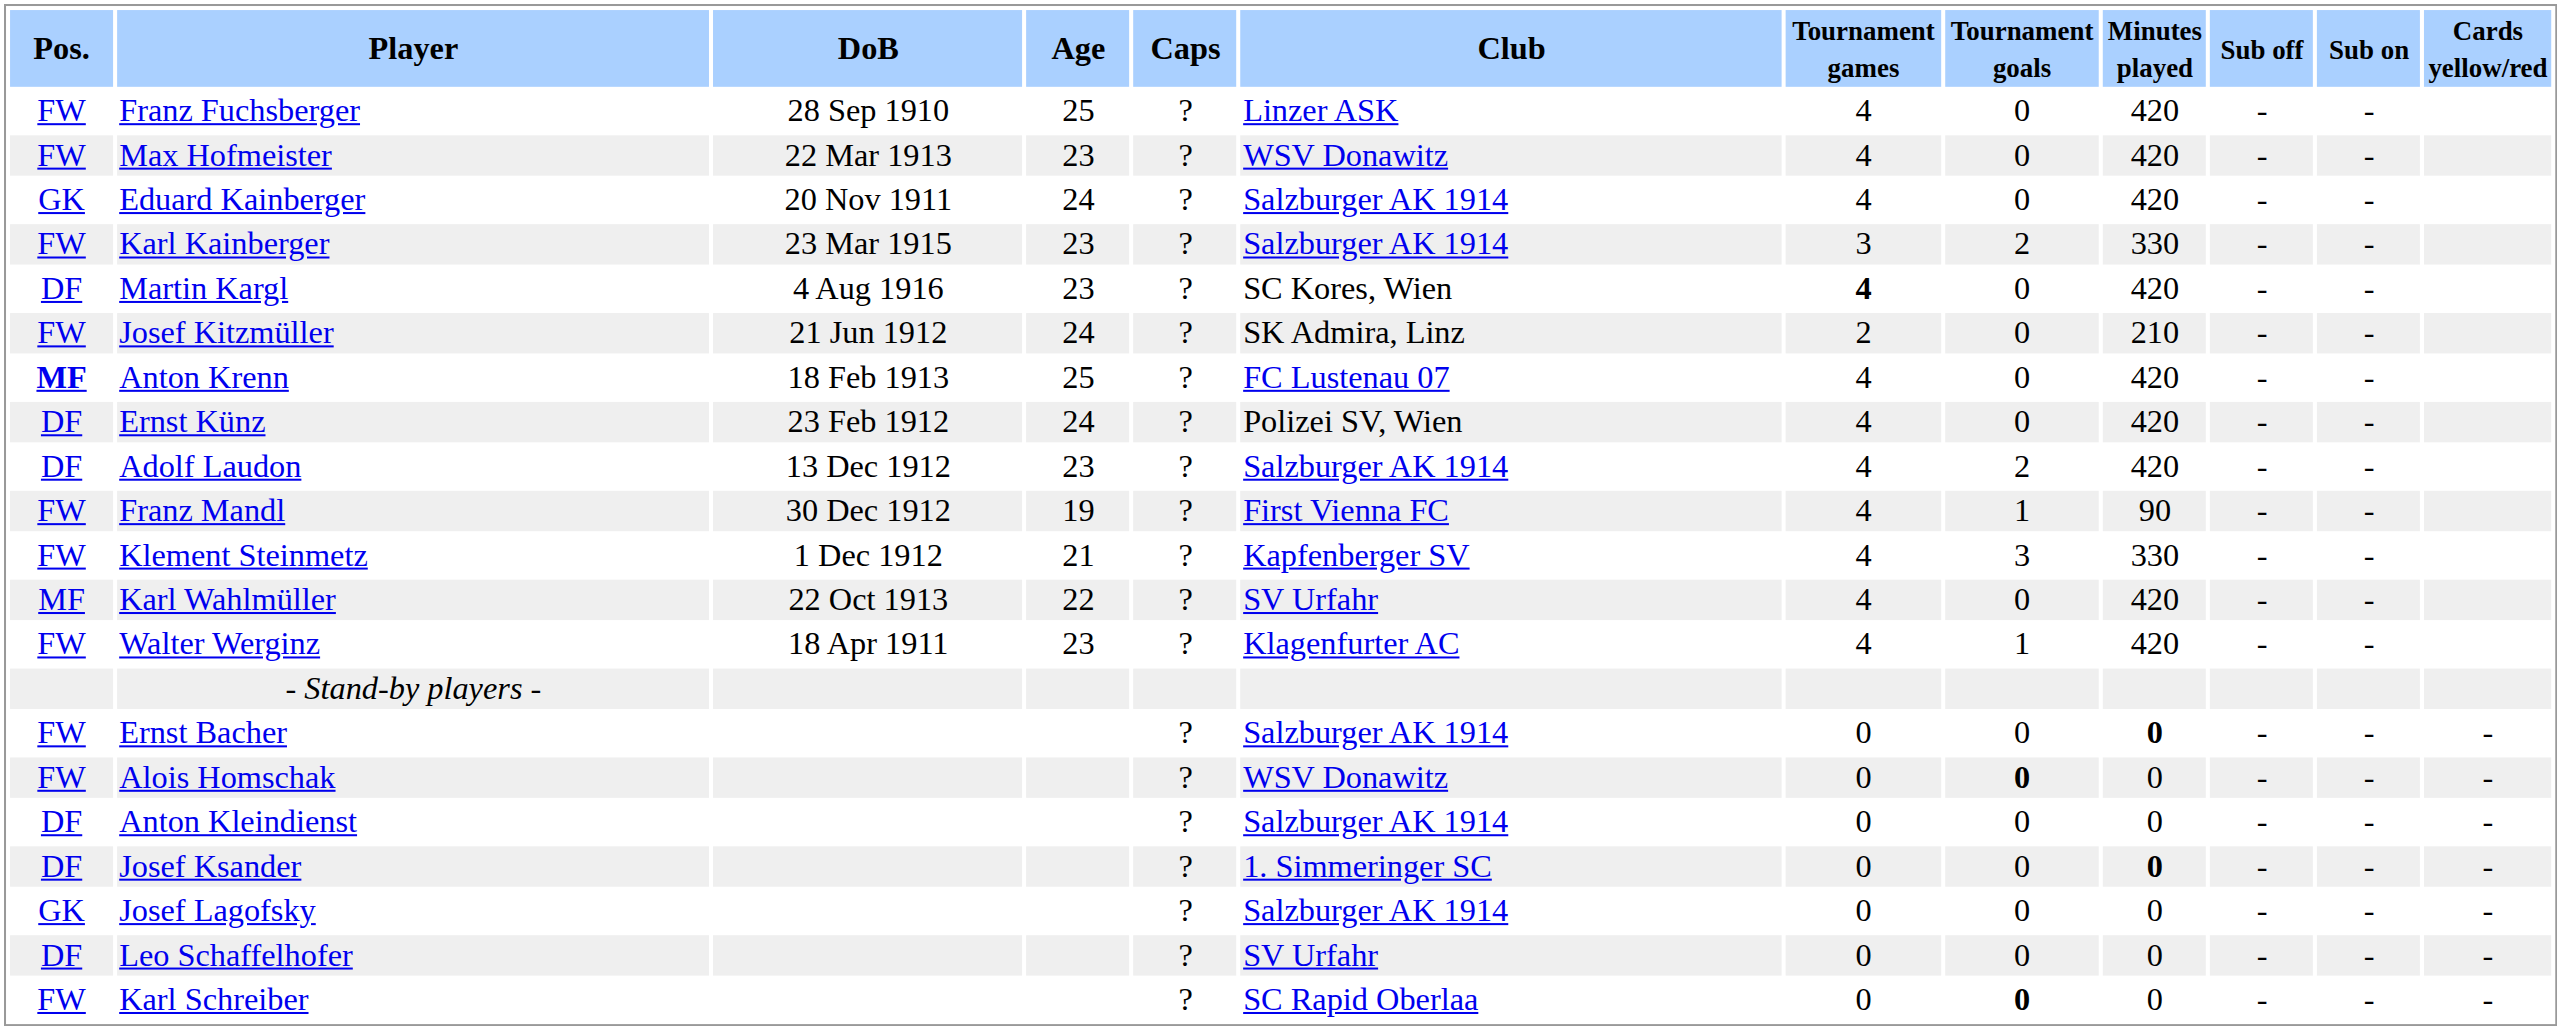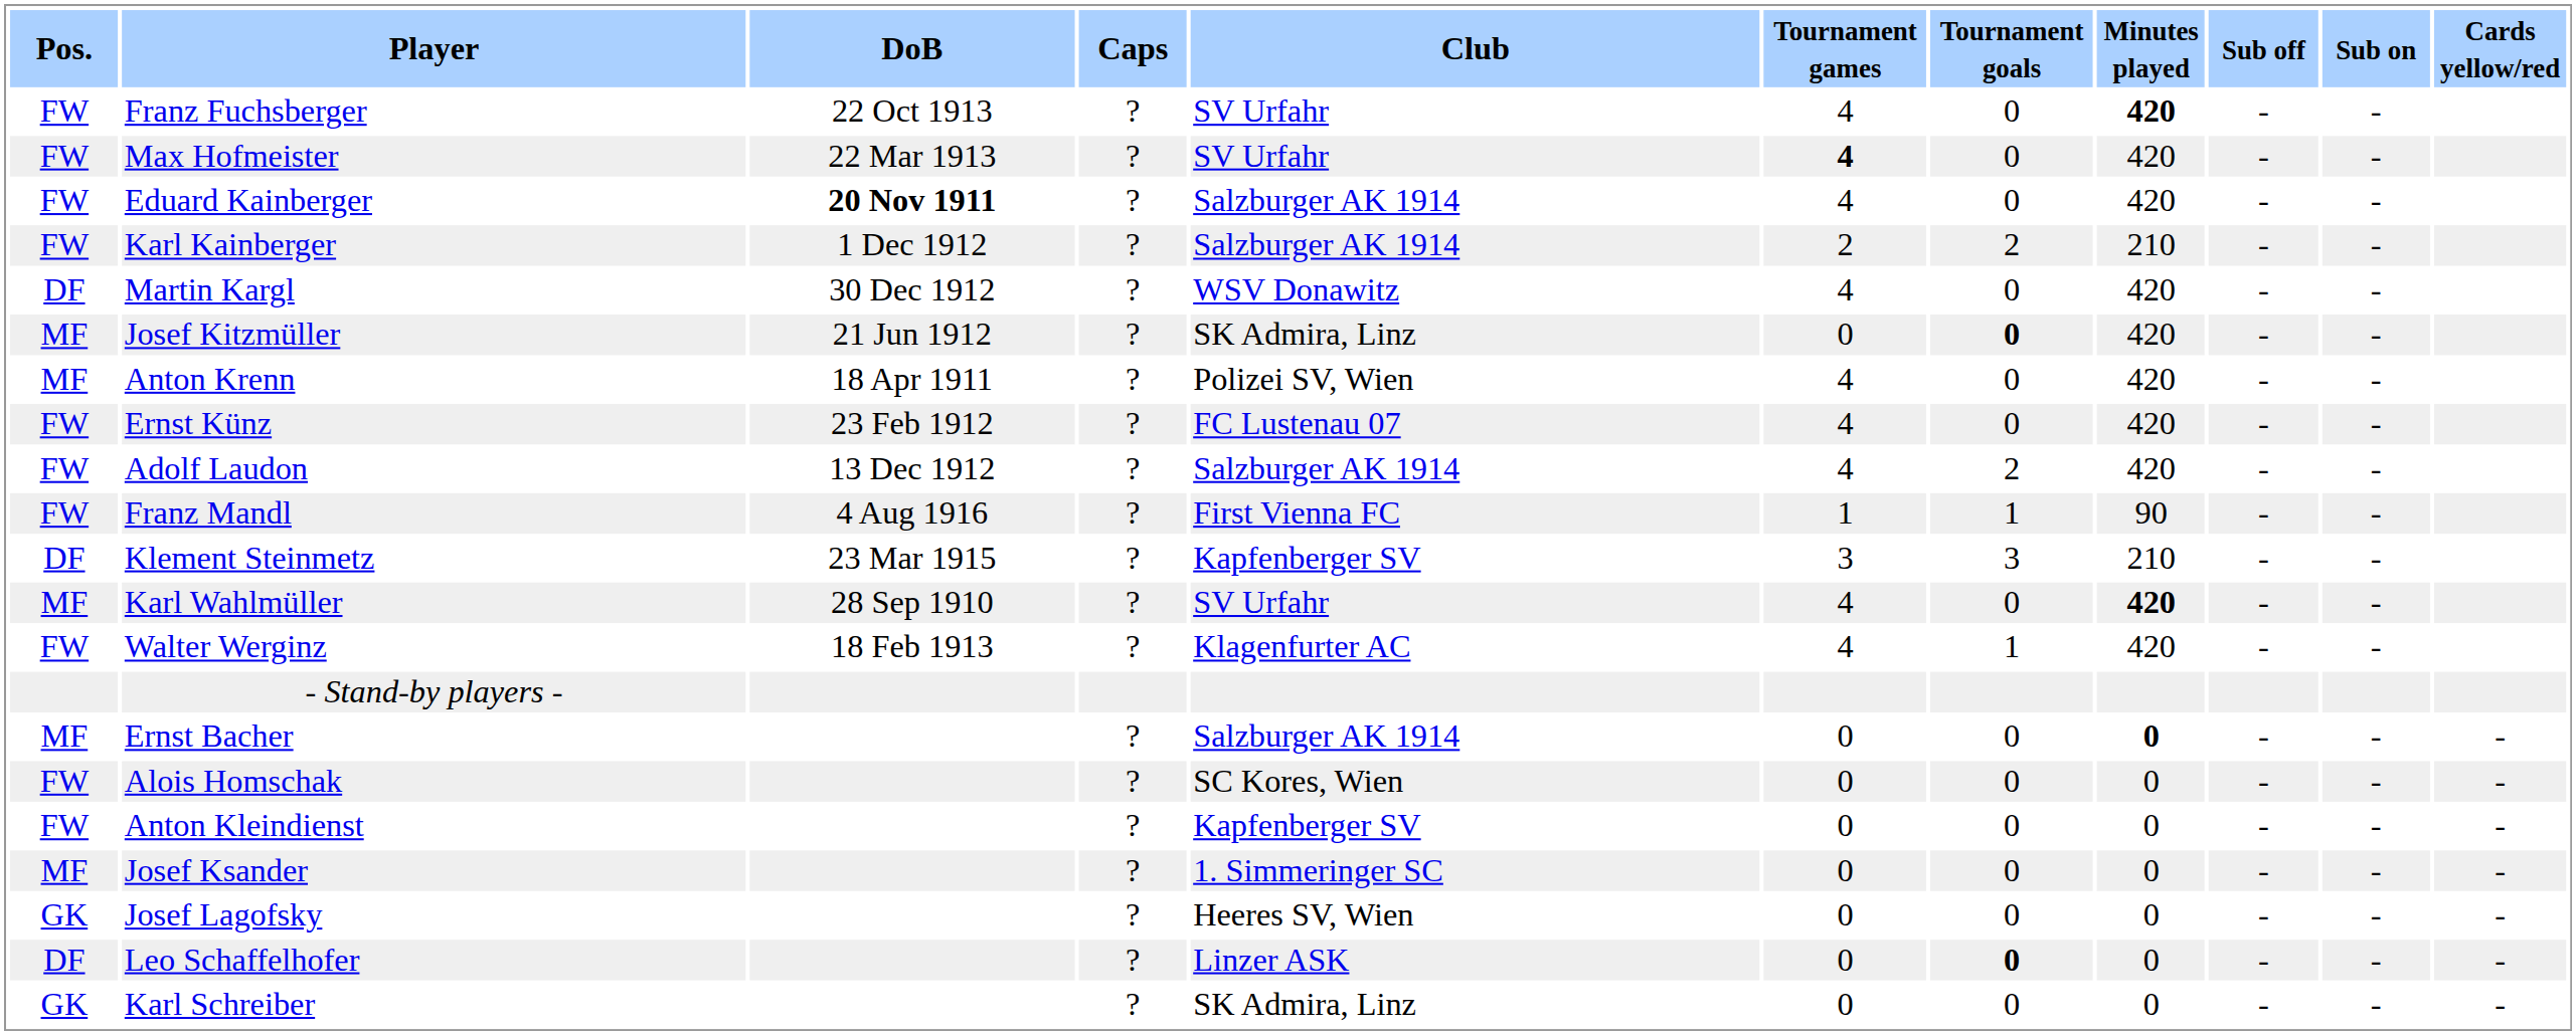 <table border="0" width="100%" style="border: 1px solid #999; background-color:#FFFFFF; text-align:center">
 <tr align="center" bgcolor="#AAD0FF">
 <th width=4%>Pos.</th>
 <th width=23%>Player</th>
 <th width=12%>DoB</th>
-<th width=4%>Age</th>
 <th width=4%>Caps</th>
 <th width=21%>Club</th>
 <th width=6%><small>Tournament<br>games</small></th>
 <th width=6%><small>Tournament<br>goals</small></th>
 <th width=4%><small>Minutes<br>played</small></th>
 <th width=4%><small>Sub off</small></th>
 <th width=4%><small>Sub on</small></th>
 <th width=4%><small>Cards<br>yellow/red</small></th>
 </tr>
 <tr>
 <td><a href='#'>FW</a></td>
 <td align="left"><a href='#'>Franz Fuchsberger</a></td>
-<td>28 Sep 1910</td>
-<td>25</td>
+<td>22 Oct 1913</td>
 <td>?</td>
-<td align="left"> <a href='#'>Linzer ASK</a></td>
+<td align="left"> <a href='#'>SV Urfahr</a></td>
 <td>4</td>
 <td>0</td>
-<td>420</td>
+<td><strong>420</strong></td>
 <td>-</td>
 <td>-</td>
 <td></td>
 </tr>
 <tr bgcolor="#EFEFEF">
 <td><a href='#'>FW</a></td>
 <td align="left"><a href='#'>Max Hofmeister</a></td>
 <td>22 Mar 1913</td>
-<td>23</td>
 <td>?</td>
-<td align="left"> <a href='#'>WSV Donawitz</a></td>
-<td>4</td>
+<td align="left"> <a href='#'>SV Urfahr</a></td>
+<td><strong>4</strong></td>
 <td>0</td>
 <td>420</td>
 <td>-</td>
 <td>-</td>
 <td></td>
 </tr>
 <tr>
-<td><a href='#'>GK</a></td>
+<td><a href='#'>FW</a></td>
 <td align="left"><a href='#'>Eduard Kainberger</a></td>
-<td>20 Nov 1911</td>
-<td>24</td>
+<td><strong>20 Nov 1911</strong></td>
 <td>?</td>
 <td align="left"> <a href='#'>Salzburger AK 1914</a></td>
 <td>4</td>
 <td>0</td>
 <td>420</td>
 <td>-</td>
 <td>-</td>
 <td></td>
 </tr>
 <tr bgcolor="#EFEFEF">
 <td><a href='#'>FW</a></td>
 <td align="left"><a href='#'>Karl Kainberger</a></td>
-<td>23 Mar 1915</td>
-<td>23</td>
+<td>1 Dec 1912</td>
 <td>?</td>
 <td align="left"> <a href='#'>Salzburger AK 1914</a></td>
-<td>3</td>
 <td>2</td>
-<td>330</td>
+<td>2</td>
+<td>210</td>
 <td>-</td>
 <td>-</td>
 <td></td>
 </tr>
 <tr>
 <td><a href='#'>DF</a></td>
 <td align="left"><a href='#'>Martin Kargl</a></td>
-<td>4 Aug 1916</td>
-<td>23</td>
+<td>30 Dec 1912</td>
 <td>?</td>
-<td align="left"> SC Kores, Wien</td>
-<td><strong>4</strong></td>
+<td align="left"> <a href='#'>WSV Donawitz</a></td>
+<td>4</td>
+<td>0</td>
+<td>420</td>
+<td>-</td>
+<td>-</td>
+<td></td>
+</tr>
+<tr bgcolor="#EFEFEF">
+<td><a href='#'>MF</a></td>
+<td align="left"><a href='#'>Josef Kitzmüller</a></td>
+<td>21 Jun 1912</td>
+<td>?</td>
+<td align="left"> SK Admira, Linz</td>
+<td>0</td>
+<td><strong>0</strong></td>
+<td>420</td>
+<td>-</td>
+<td>-</td>
+<td></td>
+</tr>
+<tr>
+<td><a href='#'>MF</a></td>
+<td align="left"><a href='#'>Anton Krenn</a></td>
+<td>18 Apr 1911</td>
+<td>?</td>
+<td align="left"> Polizei SV, Wien</td>
+<td>4</td>
 <td>0</td>
 <td>420</td>
 <td>-</td>
 <td>-</td>
 <td></td>
 </tr>
 <tr bgcolor="#EFEFEF">
 <td><a href='#'>FW</a></td>
-<td align="left"><a href='#'>Josef Kitzmüller</a></td>
-<td>21 Jun 1912</td>
-<td>24</td>
-<td>?</td>
-<td align="left"> SK Admira, Linz</td>
-<td>2</td>
-<td>0</td>
-<td>210</td>
-<td>-</td>
-<td>-</td>
-<td></td>
-</tr>
-<tr>
-<td><strong><a href='#'>MF</a></strong></td>
-<td align="left"><a href='#'>Anton Krenn</a></td>
-<td>18 Feb 1913</td>
-<td>25</td>
+<td align="left"><a href='#'>Ernst Künz</a></td>
+<td>23 Feb 1912</td>
 <td>?</td>
 <td align="left"> <a href='#'>FC Lustenau 07</a></td>
 <td>4</td>
 <td>0</td>
 <td>420</td>
 <td>-</td>
 <td>-</td>
 <td></td>
 </tr>
-<tr bgcolor="#EFEFEF">
-<td><a href='#'>DF</a></td>
-<td align="left"><a href='#'>Ernst Künz</a></td>
-<td>23 Feb 1912</td>
-<td>24</td>
-<td>?</td>
-<td align="left"> Polizei SV, Wien</td>
-<td>4</td>
-<td>0</td>
-<td>420</td>
-<td>-</td>
-<td>-</td>
-<td></td>
-</tr>
 <tr>
-<td><a href='#'>DF</a></td>
+<td><a href='#'>FW</a></td>
 <td align="left"><a href='#'>Adolf Laudon</a></td>
 <td>13 Dec 1912</td>
-<td>23</td>
 <td>?</td>
 <td align="left"> <a href='#'>Salzburger AK 1914</a></td>
 <td>4</td>
 <td>2</td>
 <td>420</td>
 <td>-</td>
 <td>-</td>
 <td></td>
 </tr>
 <tr bgcolor="#EFEFEF">
 <td><a href='#'>FW</a></td>
 <td align="left"><a href='#'>Franz Mandl</a></td>
-<td>30 Dec 1912</td>
-<td>19</td>
+<td>4 Aug 1916</td>
 <td>?</td>
 <td align="left"> <a href='#'>First Vienna FC</a></td>
-<td>4</td>
+<td>1</td>
 <td>1</td>
 <td>90</td>
 <td>-</td>
 <td>-</td>
 <td></td>
 </tr>
 <tr>
-<td><a href='#'>FW</a></td>
+<td><a href='#'>DF</a></td>
 <td align="left"><a href='#'>Klement Steinmetz</a></td>
-<td>1 Dec 1912</td>
-<td>21</td>
+<td>23 Mar 1915</td>
 <td>?</td>
 <td align="left"> <a href='#'>Kapfenberger SV</a></td>
-<td>4</td>
 <td>3</td>
-<td>330</td>
+<td>3</td>
+<td>210</td>
 <td>-</td>
 <td>-</td>
 <td></td>
 </tr>
 <tr bgcolor="#EFEFEF">
 <td><a href='#'>MF</a></td>
 <td align="left"><a href='#'>Karl Wahlmüller</a></td>
-<td>22 Oct 1913</td>
-<td>22</td>
+<td>28 Sep 1910</td>
 <td>?</td>
 <td align="left"> <a href='#'>SV Urfahr</a></td>
 <td>4</td>
 <td>0</td>
-<td>420</td>
+<td><strong>420</strong></td>
 <td>-</td>
 <td>-</td>
 <td></td>
 </tr>
 <tr>
 <td><a href='#'>FW</a></td>
 <td align="left"><a href='#'>Walter Werginz</a></td>
-<td>18 Apr 1911</td>
-<td>23</td>
+<td>18 Feb 1913</td>
 <td>?</td>
 <td align="left"> <a href='#'>Klagenfurter AC</a></td>
 <td>4</td>
 <td>1</td>
 <td>420</td>
 <td>-</td>
 <td>-</td>
 <td></td>
 </tr>
 <tr bgcolor="#EFEFEF">
 <td></td>
 <td>- <em>Stand-by players</em> -</td>
 <td></td>
 <td></td>
 <td></td>
 <td></td>
 <td></td>
 <td></td>
 <td></td>
 <td></td>
 <td></td>
-<td></td>
 </tr>
 <tr>
-<td><a href='#'>FW</a></td>
+<td><a href='#'>MF</a></td>
 <td align="left"><a href='#'>Ernst Bacher</a></td>
-<td></td>
 <td></td>
 <td>?</td>
 <td align="left"> <a href='#'>Salzburger AK 1914</a></td>
 <td>0</td>
 <td>0</td>
 <td><strong>0</strong></td>
 <td>-</td>
 <td>-</td>
 <td>-</td>
 </tr>
 <tr bgcolor="#EFEFEF">
 <td><a href='#'>FW</a></td>
 <td align="left"><a href='#'>Alois Homschak</a></td>
 <td></td>
-<td></td>
 <td>?</td>
-<td align="left"> <a href='#'>WSV Donawitz</a></td>
+<td align="left"> SC Kores, Wien</td>
 <td>0</td>
-<td><strong>0</strong></td>
+<td>0</td>
 <td>0</td>
 <td>-</td>
 <td>-</td>
 <td>-</td>
 </tr>
 <tr>
-<td><a href='#'>DF</a></td>
+<td><a href='#'>FW</a></td>
 <td align="left"><a href='#'>Anton Kleindienst</a></td>
 <td></td>
-<td></td>
 <td>?</td>
-<td align="left"> <a href='#'>Salzburger AK 1914</a></td>
+<td align="left"> <a href='#'>Kapfenberger SV</a></td>
 <td>0</td>
 <td>0</td>
 <td>0</td>
 <td>-</td>
 <td>-</td>
 <td>-</td>
 </tr>
 <tr bgcolor="#EFEFEF">
-<td><a href='#'>DF</a></td>
+<td><a href='#'>MF</a></td>
 <td align="left"><a href='#'>Josef Ksander</a></td>
-<td></td>
 <td></td>
 <td>?</td>
 <td align="left"> <a href='#'>1. Simmeringer SC</a></td>
 <td>0</td>
 <td>0</td>
-<td><strong>0</strong></td>
+<td>0</td>
 <td>-</td>
 <td>-</td>
 <td>-</td>
 </tr>
 <tr>
 <td><a href='#'>GK</a></td>
 <td align="left"><a href='#'>Josef Lagofsky</a></td>
 <td></td>
-<td></td>
 <td>?</td>
-<td align="left"> <a href='#'>Salzburger AK 1914</a></td>
+<td align="left"> Heeres SV, Wien</td>
 <td>0</td>
 <td>0</td>
 <td>0</td>
 <td>-</td>
 <td>-</td>
 <td>-</td>
 </tr>
 <tr bgcolor="#EFEFEF">
 <td><a href='#'>DF</a></td>
 <td align="left"><a href='#'>Leo Schaffelhofer</a></td>
 <td></td>
+<td>?</td>
+<td align="left"> <a href='#'>Linzer ASK</a></td>
+<td>0</td>
+<td><strong>0</strong></td>
+<td>0</td>
+<td>-</td>
+<td>-</td>
+<td>-</td>
+</tr>
+<tr>
+<td><a href='#'>GK</a></td>
+<td align="left"><a href='#'>Karl Schreiber</a></td>
 <td></td>
 <td>?</td>
-<td align="left"> <a href='#'>SV Urfahr</a></td>
+<td align="left"> SK Admira, Linz</td>
 <td>0</td>
 <td>0</td>
 <td>0</td>
 <td>-</td>
 <td>-</td>
 <td>-</td>
 </tr>
-<tr>
-<td><a href='#'>FW</a></td>
-<td align="left"><a href='#'>Karl Schreiber</a></td>
-<td></td>
-<td></td>
-<td>?</td>
-<td align="left"> <a href='#'>SC Rapid Oberlaa</a></td>
-<td>0</td>
-<td><strong>0</strong></td>
-<td>0</td>
-<td>-</td>
-<td>-</td>
-<td>-</td>
-</tr>
 </table>
